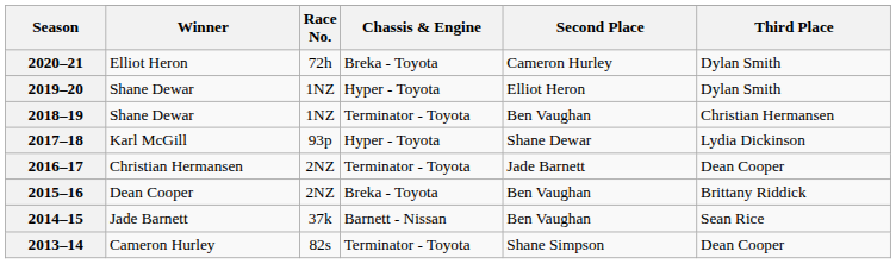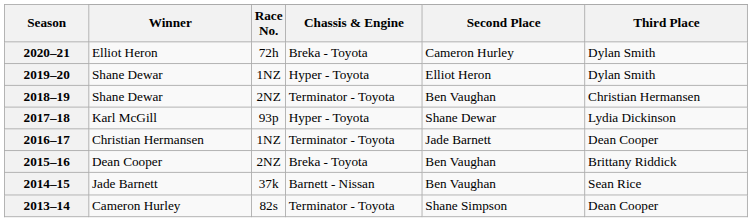 <table class="wikitable" style="font-size:95%;">
 <tr style="background:#efefef;">
 <th rowspan="2" style="width:90px;">Season</th>
 </tr>
 <tr>
 <th style="width:180px;">Winner</th>
 <th style="width:20px;">Race No.</th>
 <th style="width:150px;">Chassis & Engine</th>
 <th style="width:180px;">Second Place</th>
 <th style="width:180px;">Third Place</th>
 </tr>
 <tr>
 <th>2020–21</th>
 <td align=left> Elliot Heron</td>
 <td align=center>72h</td>
 <td align=left>Breka - Toyota</td>
 <td align=left> Cameron Hurley</td>
 <td align=left> Dylan Smith</td>
 </tr>
 <tr>
 <th>2019–20</th>
 <td align=left> Shane Dewar</td>
 <td align=center>1NZ</td>
 <td align=left>Hyper - Toyota</td>
 <td align=left> Elliot Heron</td>
 <td align=left> Dylan Smith</td>
 </tr>
 <tr>
 <th>2018–19</th>
 <td align=left> Shane Dewar</td>
-<td align=center>1NZ</td>
+<td align=center>2NZ</td>
 <td align=left>Terminator - Toyota</td>
 <td align=left> Ben Vaughan</td>
 <td align=left> Christian Hermansen</td>
 </tr>
 <tr>
 <th>2017–18</th>
 <td align=left> Karl McGill</td>
 <td align=center>93p</td>
 <td align=left>Hyper - Toyota</td>
 <td align=left> Shane Dewar</td>
 <td align=left> Lydia Dickinson</td>
 </tr>
 <tr>
 <th>2016–17</th>
 <td align=left> Christian Hermansen</td>
-<td align=center>2NZ</td>
+<td align=center>1NZ</td>
 <td align=left>Terminator - Toyota</td>
 <td align=left> Jade Barnett</td>
 <td align=left> Dean Cooper</td>
 </tr>
 <tr>
 <th>2015–16</th>
 <td align=left> Dean Cooper</td>
 <td align=center>2NZ</td>
 <td align=left>Breka - Toyota</td>
 <td align=left> Ben Vaughan</td>
 <td align=left> Brittany Riddick</td>
 </tr>
 <tr>
 <th>2014–15</th>
 <td align=left> Jade Barnett</td>
 <td align=center>37k</td>
 <td align=left>Barnett - Nissan</td>
 <td align=left> Ben Vaughan</td>
 <td align=left> Sean Rice</td>
 </tr>
 <tr>
 <th>2013–14</th>
 <td align=left> Cameron Hurley</td>
 <td align=center>82s</td>
 <td align=left>Terminator - Toyota</td>
 <td align=left> Shane Simpson</td>
 <td align=left> Dean Cooper</td>
 </tr>
 </table>
